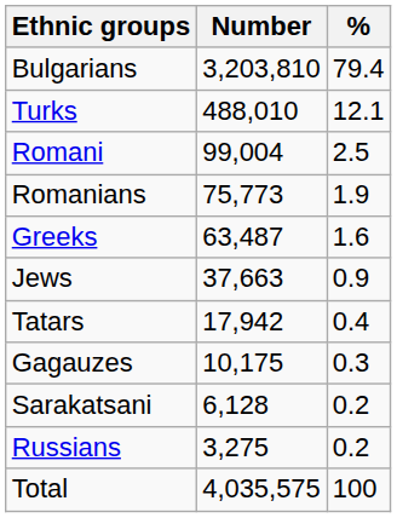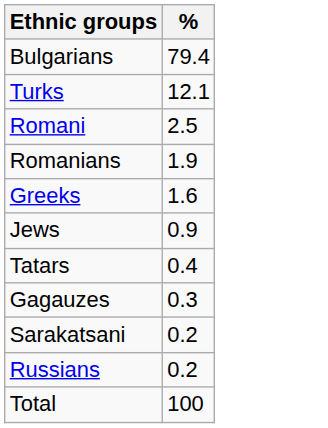 <table class="wikitable">
 <tr>
 <th>Ethnic groups</th>
-<th>Number</th>
 <th>%</th>
 </tr>
 <tr>
 <td>Bulgarians</td>
-<td>3,203,810</td>
 <td>79.4</td>
 </tr>
 <tr>
 <td><a href='#'>Turks</a></td>
-<td>488,010</td>
 <td>12.1</td>
 </tr>
 <tr>
 <td><a href='#'>Romani</a></td>
-<td>99,004</td>
 <td>2.5</td>
 </tr>
 <tr>
 <td>Romanians</td>
-<td>75,773</td>
 <td>1.9</td>
 </tr>
 <tr>
 <td><a href='#'>Greeks</a></td>
-<td>63,487</td>
 <td>1.6</td>
 </tr>
 <tr>
 <td>Jews</td>
-<td>37,663</td>
 <td>0.9</td>
 </tr>
 <tr>
 <td>Tatars</td>
-<td>17,942</td>
 <td>0.4</td>
 </tr>
 <tr>
 <td>Gagauzes</td>
-<td>10,175</td>
 <td>0.3</td>
 </tr>
 <tr>
 <td>Sarakatsani</td>
-<td>6,128</td>
 <td>0.2</td>
 </tr>
 <tr>
 <td><a href='#'>Russians</a></td>
-<td>3,275</td>
 <td>0.2</td>
 </tr>
 <tr>
 <td>Total</td>
-<td>4,035,575</td>
 <td>100</td>
 </tr>
 </table>
